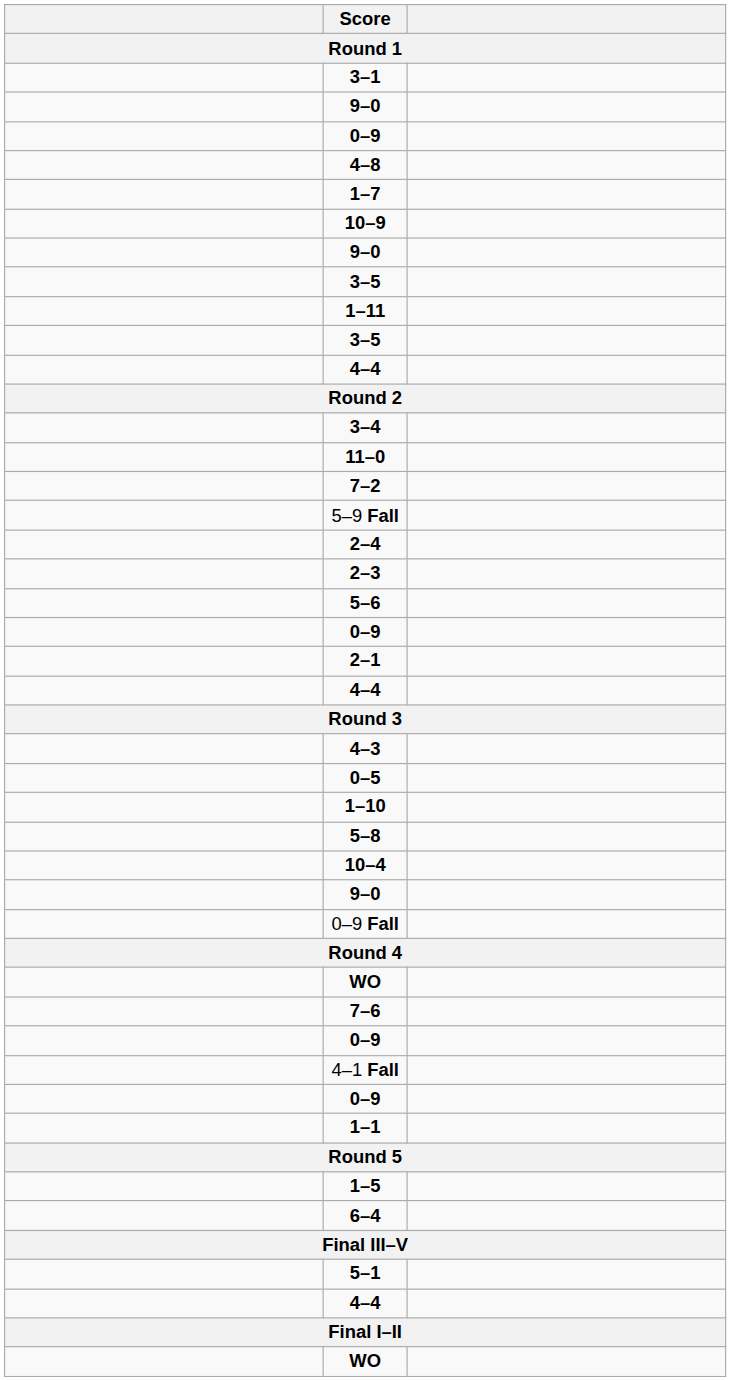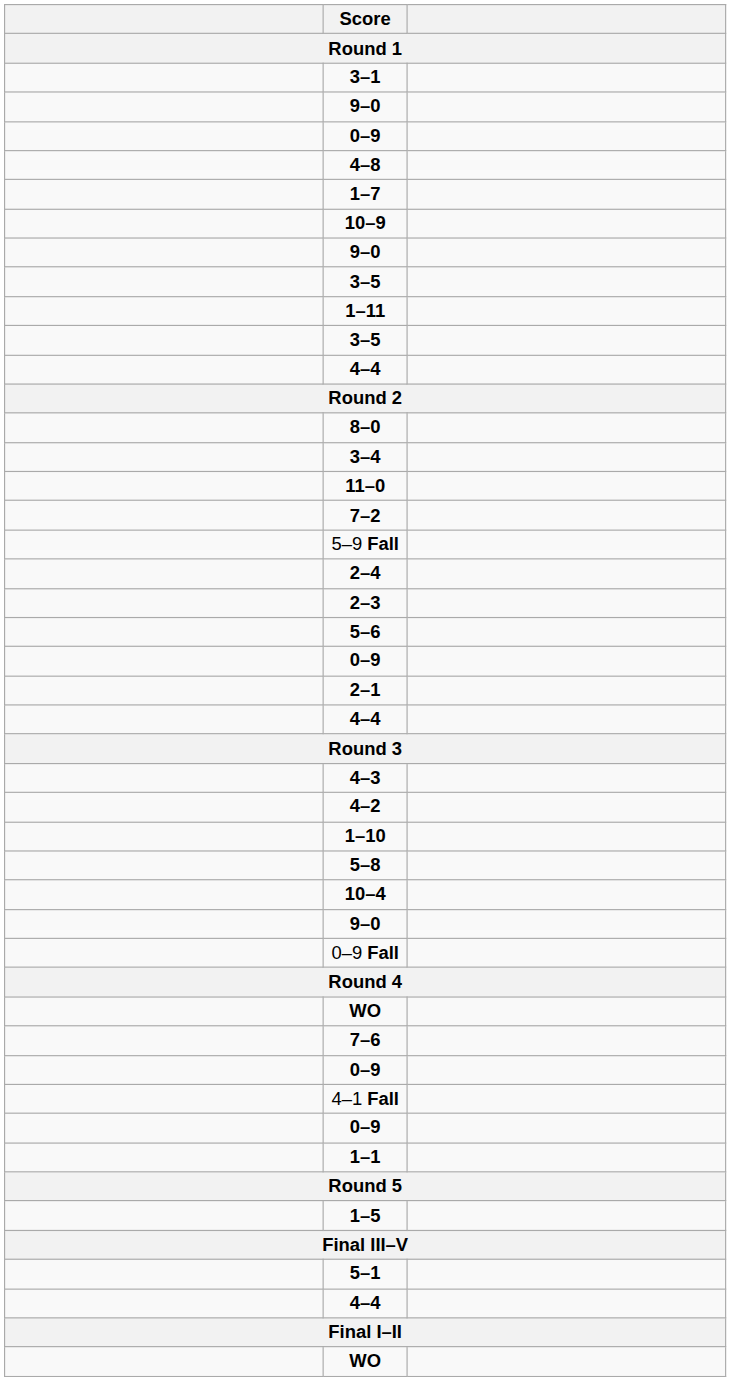 <table class="wikitable" style="text-align: left;">
 <tr>
 <th align="right" width="270"></th>
 <th width="65">Score</th>
 <th align="left" width="270"></th>
 </tr>
 <tr>
 <th colspan="3">Round 1</th>
 </tr>
 <tr>
 <td><strong></strong></td>
 <td align=center><strong>3–1</strong></td>
 <td></td>
 </tr>
 <tr>
 <td><strong></strong></td>
 <td align=center><strong>9–0</strong></td>
 <td></td>
 </tr>
 <tr>
 <td></td>
 <td align=center><strong>0–9</strong></td>
 <td><strong></strong></td>
 </tr>
 <tr>
 <td></td>
 <td align=center><strong>4–8</strong></td>
 <td><strong></strong></td>
 </tr>
 <tr>
 <td></td>
 <td align=center><strong>1–7</strong></td>
 <td><strong></strong></td>
 </tr>
 <tr>
 <td><strong></strong></td>
 <td align=center><strong>10–9</strong></td>
 <td></td>
 </tr>
 <tr>
 <td><strong></strong></td>
 <td align=center><strong>9–0</strong></td>
 <td></td>
 </tr>
 <tr>
 <td></td>
 <td align=center><strong>3–5</strong></td>
 <td><strong></strong></td>
 </tr>
 <tr>
 <td></td>
 <td align=center><strong>1–11</strong></td>
 <td><strong></strong></td>
 </tr>
 <tr>
 <td></td>
 <td align=center><strong>3–5</strong></td>
 <td><strong></strong></td>
 </tr>
 <tr>
 <td><strong></strong></td>
 <td align=center><strong>4–4</strong></td>
 <td></td>
 </tr>
 <tr>
 <th colspan="3">Round 2</th>
 </tr>
 <tr>
+<td><strong></strong></td>
+<td align=center><strong>8–0</strong></td>
+<td></td>
+</tr>
+<tr>
 <td></td>
 <td align=center><strong>3–4</strong></td>
 <td><strong></strong></td>
 </tr>
 <tr>
 <td><strong></strong></td>
 <td align=center><strong>11–0</strong></td>
 <td></td>
 </tr>
 <tr>
 <td><strong></strong></td>
 <td align=center><strong>7–2</strong></td>
 <td></td>
 </tr>
 <tr>
 <td></td>
 <td align=center>5–9 <strong>Fall</strong></td>
 <td><strong></strong></td>
 </tr>
 <tr>
 <td></td>
 <td align=center><strong>2–4</strong></td>
 <td><strong></strong></td>
 </tr>
 <tr>
 <td></td>
 <td align=center><strong>2–3</strong></td>
 <td><strong></strong></td>
 </tr>
 <tr>
 <td></td>
 <td align=center><strong>5–6</strong></td>
 <td><strong></strong></td>
 </tr>
 <tr>
 <td></td>
 <td align=center><strong>0–9</strong></td>
 <td><strong></strong></td>
 </tr>
 <tr>
 <td><strong></strong></td>
 <td align=center><strong>2–1</strong></td>
 <td></td>
 </tr>
 <tr>
 <td><strong></strong></td>
 <td align=center><strong>4–4</strong></td>
 <td></td>
 </tr>
 <tr>
 <th colspan="3">Round 3</th>
 </tr>
 <tr>
 <td></td>
 <td align=center><strong>4–3</strong></td>
 <td></td>
 </tr>
 <tr>
+<td><strong></strong></td>
+<td align=center><strong>4–2</strong></td>
 <td></td>
-<td align=center><strong>0–5</strong></td>
-<td><strong></strong></td>
 </tr>
 <tr>
 <td></td>
 <td align=center><strong>1–10</strong></td>
 <td></td>
 </tr>
 <tr>
 <td></td>
 <td align=center><strong>5–8</strong></td>
 <td><strong></strong></td>
 </tr>
 <tr>
 <td><strong></strong></td>
 <td align=center><strong>10–4</strong></td>
 <td></td>
 </tr>
 <tr>
 <td><strong></strong></td>
 <td align=center><strong>9–0</strong></td>
 <td></td>
 </tr>
 <tr>
 <td></td>
 <td align=center>0–9 <strong>Fall</strong></td>
 <td><strong></strong></td>
 </tr>
 <tr>
 <th colspan="3">Round 4</th>
 </tr>
 <tr>
 <td><strong></strong></td>
 <td align=center><strong>WO</strong></td>
 <td></td>
 </tr>
 <tr>
 <td><strong></strong></td>
 <td align=center><strong>7–6</strong></td>
 <td></td>
 </tr>
 <tr>
 <td></td>
 <td align=center><strong>0–9</strong></td>
 <td><strong></strong></td>
 </tr>
 <tr>
 <td><strong></strong></td>
 <td align=center>4–1 <strong>Fall</strong></td>
 <td></td>
 </tr>
 <tr>
 <td></td>
 <td align=center><strong>0–9</strong></td>
 <td><strong></strong></td>
 </tr>
 <tr>
 <td></td>
 <td align=center><strong>1–1</strong></td>
 <td><strong></strong></td>
 </tr>
 <tr>
 <th colspan="3">Round 5</th>
 </tr>
 <tr>
 <td></td>
 <td align=center><strong>1–5</strong></td>
 <td><strong></strong></td>
 </tr>
 <tr>
-<td><strong></strong></td>
-<td align=center><strong>6–4</strong></td>
-<td></td>
-</tr>
-<tr>
 <th colspan="3">Final III–V</th>
 </tr>
 <tr>
 <td><strong></strong></td>
 <td align=center><strong>5–1</strong></td>
 <td></td>
 </tr>
 <tr>
 <td></td>
 <td align=center><strong>4–4</strong></td>
 <td><strong></strong></td>
 </tr>
 <tr>
 <th colspan="3">Final I–II</th>
 </tr>
 <tr>
 <td><strong></strong></td>
 <td align=center><strong>WO</strong></td>
 <td></td>
 </tr>
 </table>
